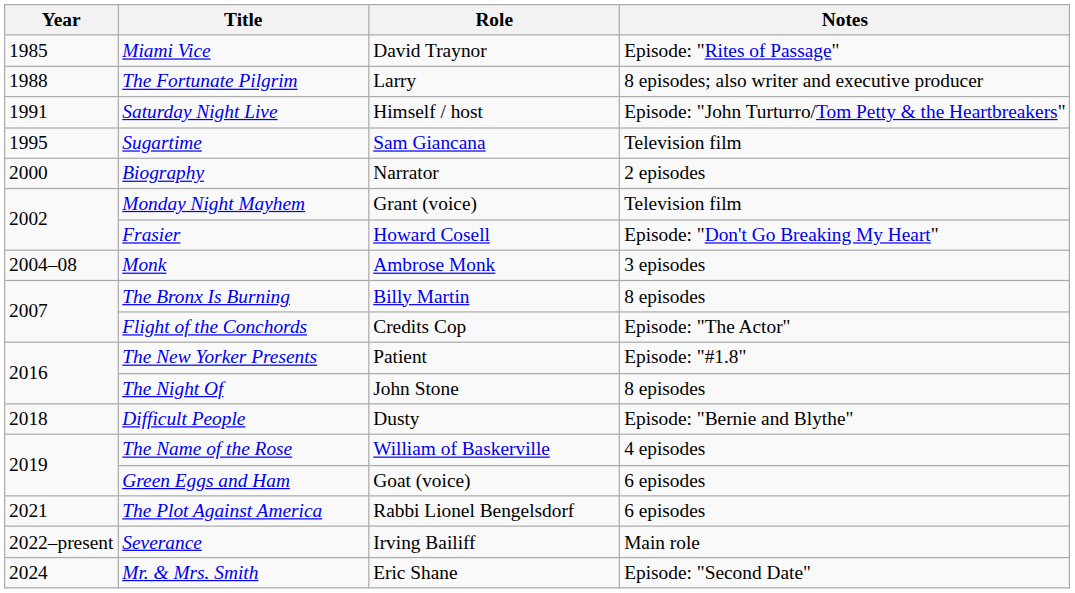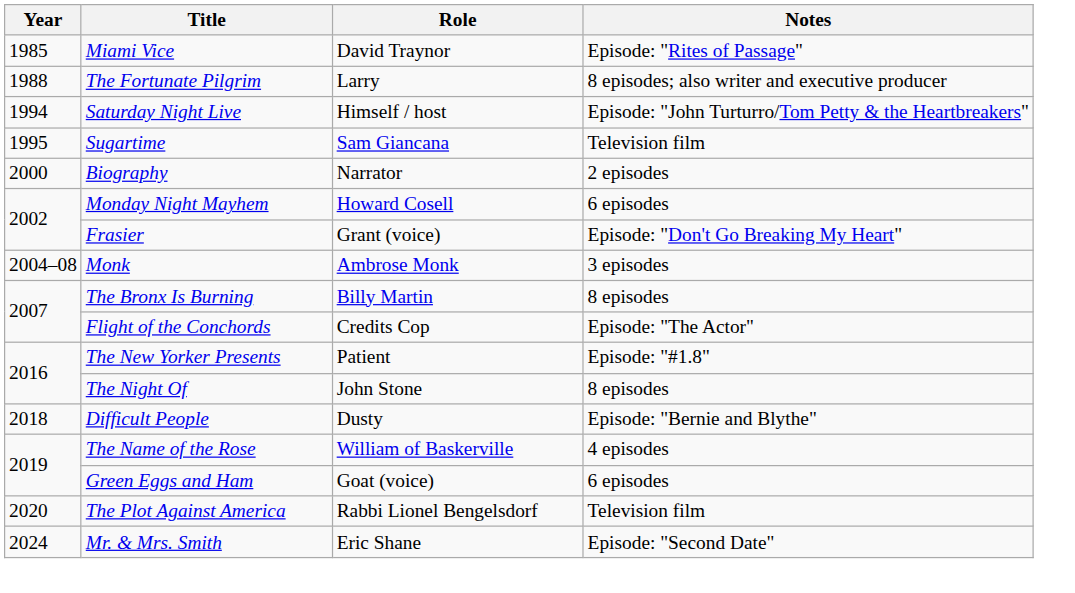 <table class="wikitable sortable">
 <tr>
 <th>Year</th>
 <th scope="col" width="200px">Title</th>
 <th scope="col" width="200px">Role</th>
 <th>Notes</th>
 </tr>
 <tr>
 <td>1985</td>
 <td><em><a href='#'>Miami Vice</a></em></td>
 <td>David Traynor</td>
 <td>Episode: "<a href='#'>Rites of Passage</a>"</td>
 </tr>
 <tr>
 <td>1988</td>
 <td><em><a href='#'>The Fortunate Pilgrim</a></em></td>
 <td>Larry</td>
 <td>8 episodes; also writer and executive producer</td>
 </tr>
 <tr>
-<td>1991</td>
+<td>1994</td>
 <td><em><a href='#'>Saturday Night Live</a></em></td>
 <td>Himself / host</td>
 <td>Episode: "John Turturro/<a href='#'>Tom Petty & the Heartbreakers</a>"</td>
 </tr>
 <tr>
 <td>1995</td>
 <td><em><a href='#'>Sugartime</a></em></td>
 <td><a href='#'>Sam Giancana</a></td>
 <td>Television film</td>
 </tr>
 <tr>
 <td>2000</td>
 <td><em><a href='#'>Biography</a></em></td>
 <td>Narrator</td>
 <td>2 episodes</td>
 </tr>
 <tr>
 <td rowspan="2">2002</td>
 <td><em><a href='#'>Monday Night Mayhem</a></em></td>
-<td>Grant (voice)</td>
-<td>Television film</td>
+<td><a href='#'>Howard Cosell</a></td>
+<td>6 episodes</td>
 </tr>
 <tr>
 <td><em><a href='#'>Frasier</a></em></td>
-<td><a href='#'>Howard Cosell</a></td>
+<td>Grant (voice)</td>
 <td>Episode: "<a href='#'>Don't Go Breaking My Heart</a>"</td>
 </tr>
 <tr>
 <td>2004–08</td>
 <td><em><a href='#'>Monk</a></em></td>
 <td><a href='#'>Ambrose Monk</a></td>
 <td>3 episodes</td>
 </tr>
 <tr>
 <td rowspan="2">2007</td>
 <td><em><a href='#'>The Bronx Is Burning</a></em></td>
 <td><a href='#'>Billy Martin</a></td>
 <td>8 episodes</td>
 </tr>
 <tr>
 <td><em><a href='#'>Flight of the Conchords</a></em></td>
 <td>Credits Cop</td>
 <td>Episode: "The Actor"</td>
 </tr>
 <tr>
 <td rowspan="2">2016</td>
 <td><em><a href='#'>The New Yorker Presents</a></em></td>
 <td>Patient</td>
 <td>Episode: "#1.8"</td>
 </tr>
 <tr>
 <td><em><a href='#'>The Night Of</a></em></td>
 <td>John Stone</td>
 <td>8 episodes</td>
 </tr>
 <tr>
 <td>2018</td>
 <td><em><a href='#'>Difficult People</a></em></td>
 <td>Dusty</td>
 <td>Episode: "Bernie and Blythe"</td>
 </tr>
 <tr>
 <td rowspan="2">2019</td>
 <td><em><a href='#'>The Name of the Rose</a></em></td>
 <td><a href='#'>William of Baskerville</a></td>
 <td>4 episodes</td>
 </tr>
 <tr>
 <td><em><a href='#'>Green Eggs and Ham</a></em></td>
 <td>Goat (voice)</td>
 <td>6 episodes</td>
 </tr>
 <tr>
-<td>2021</td>
+<td>2020</td>
 <td><em><a href='#'>The Plot Against America</a></em></td>
 <td>Rabbi Lionel Bengelsdorf</td>
-<td>6 episodes</td>
-</tr>
-<tr>
-<td>2022–present</td>
-<td><em><a href='#'>Severance</a></em></td>
-<td>Irving Bailiff</td>
-<td>Main role</td>
+<td>Television film</td>
 </tr>
 <tr>
 <td>2024</td>
 <td><em><a href='#'>Mr. & Mrs. Smith</a></em></td>
 <td>Eric Shane</td>
 <td>Episode: "Second Date"</td>
 </tr>
 </table>
